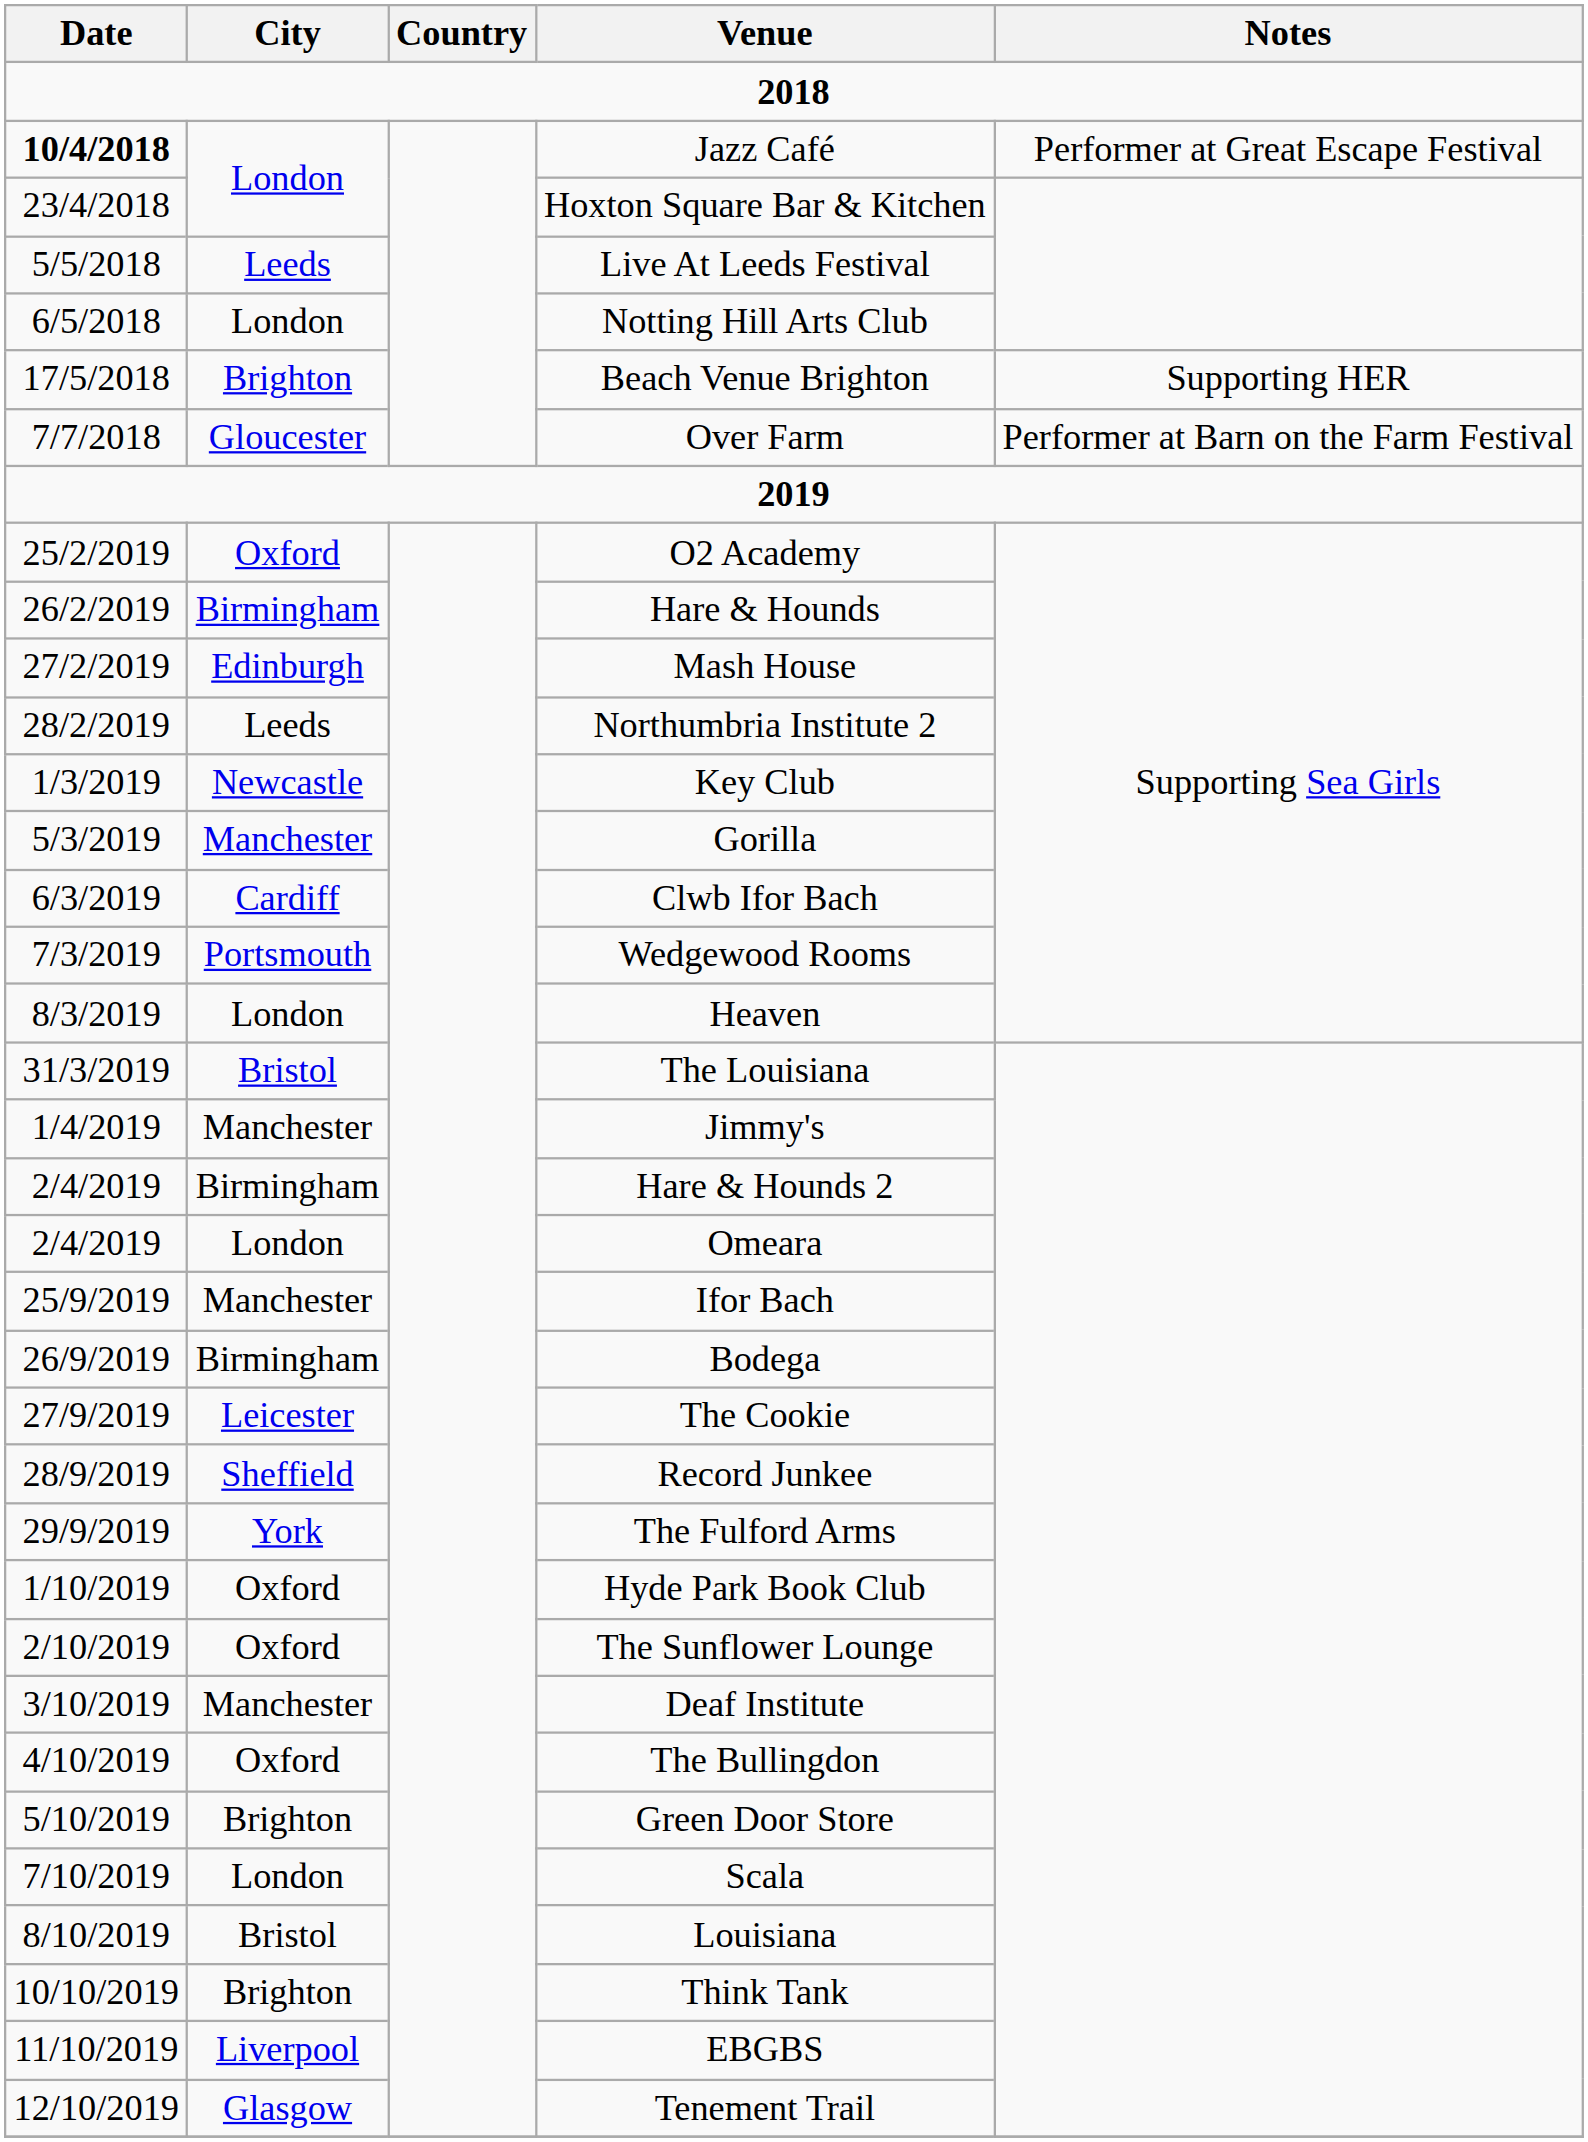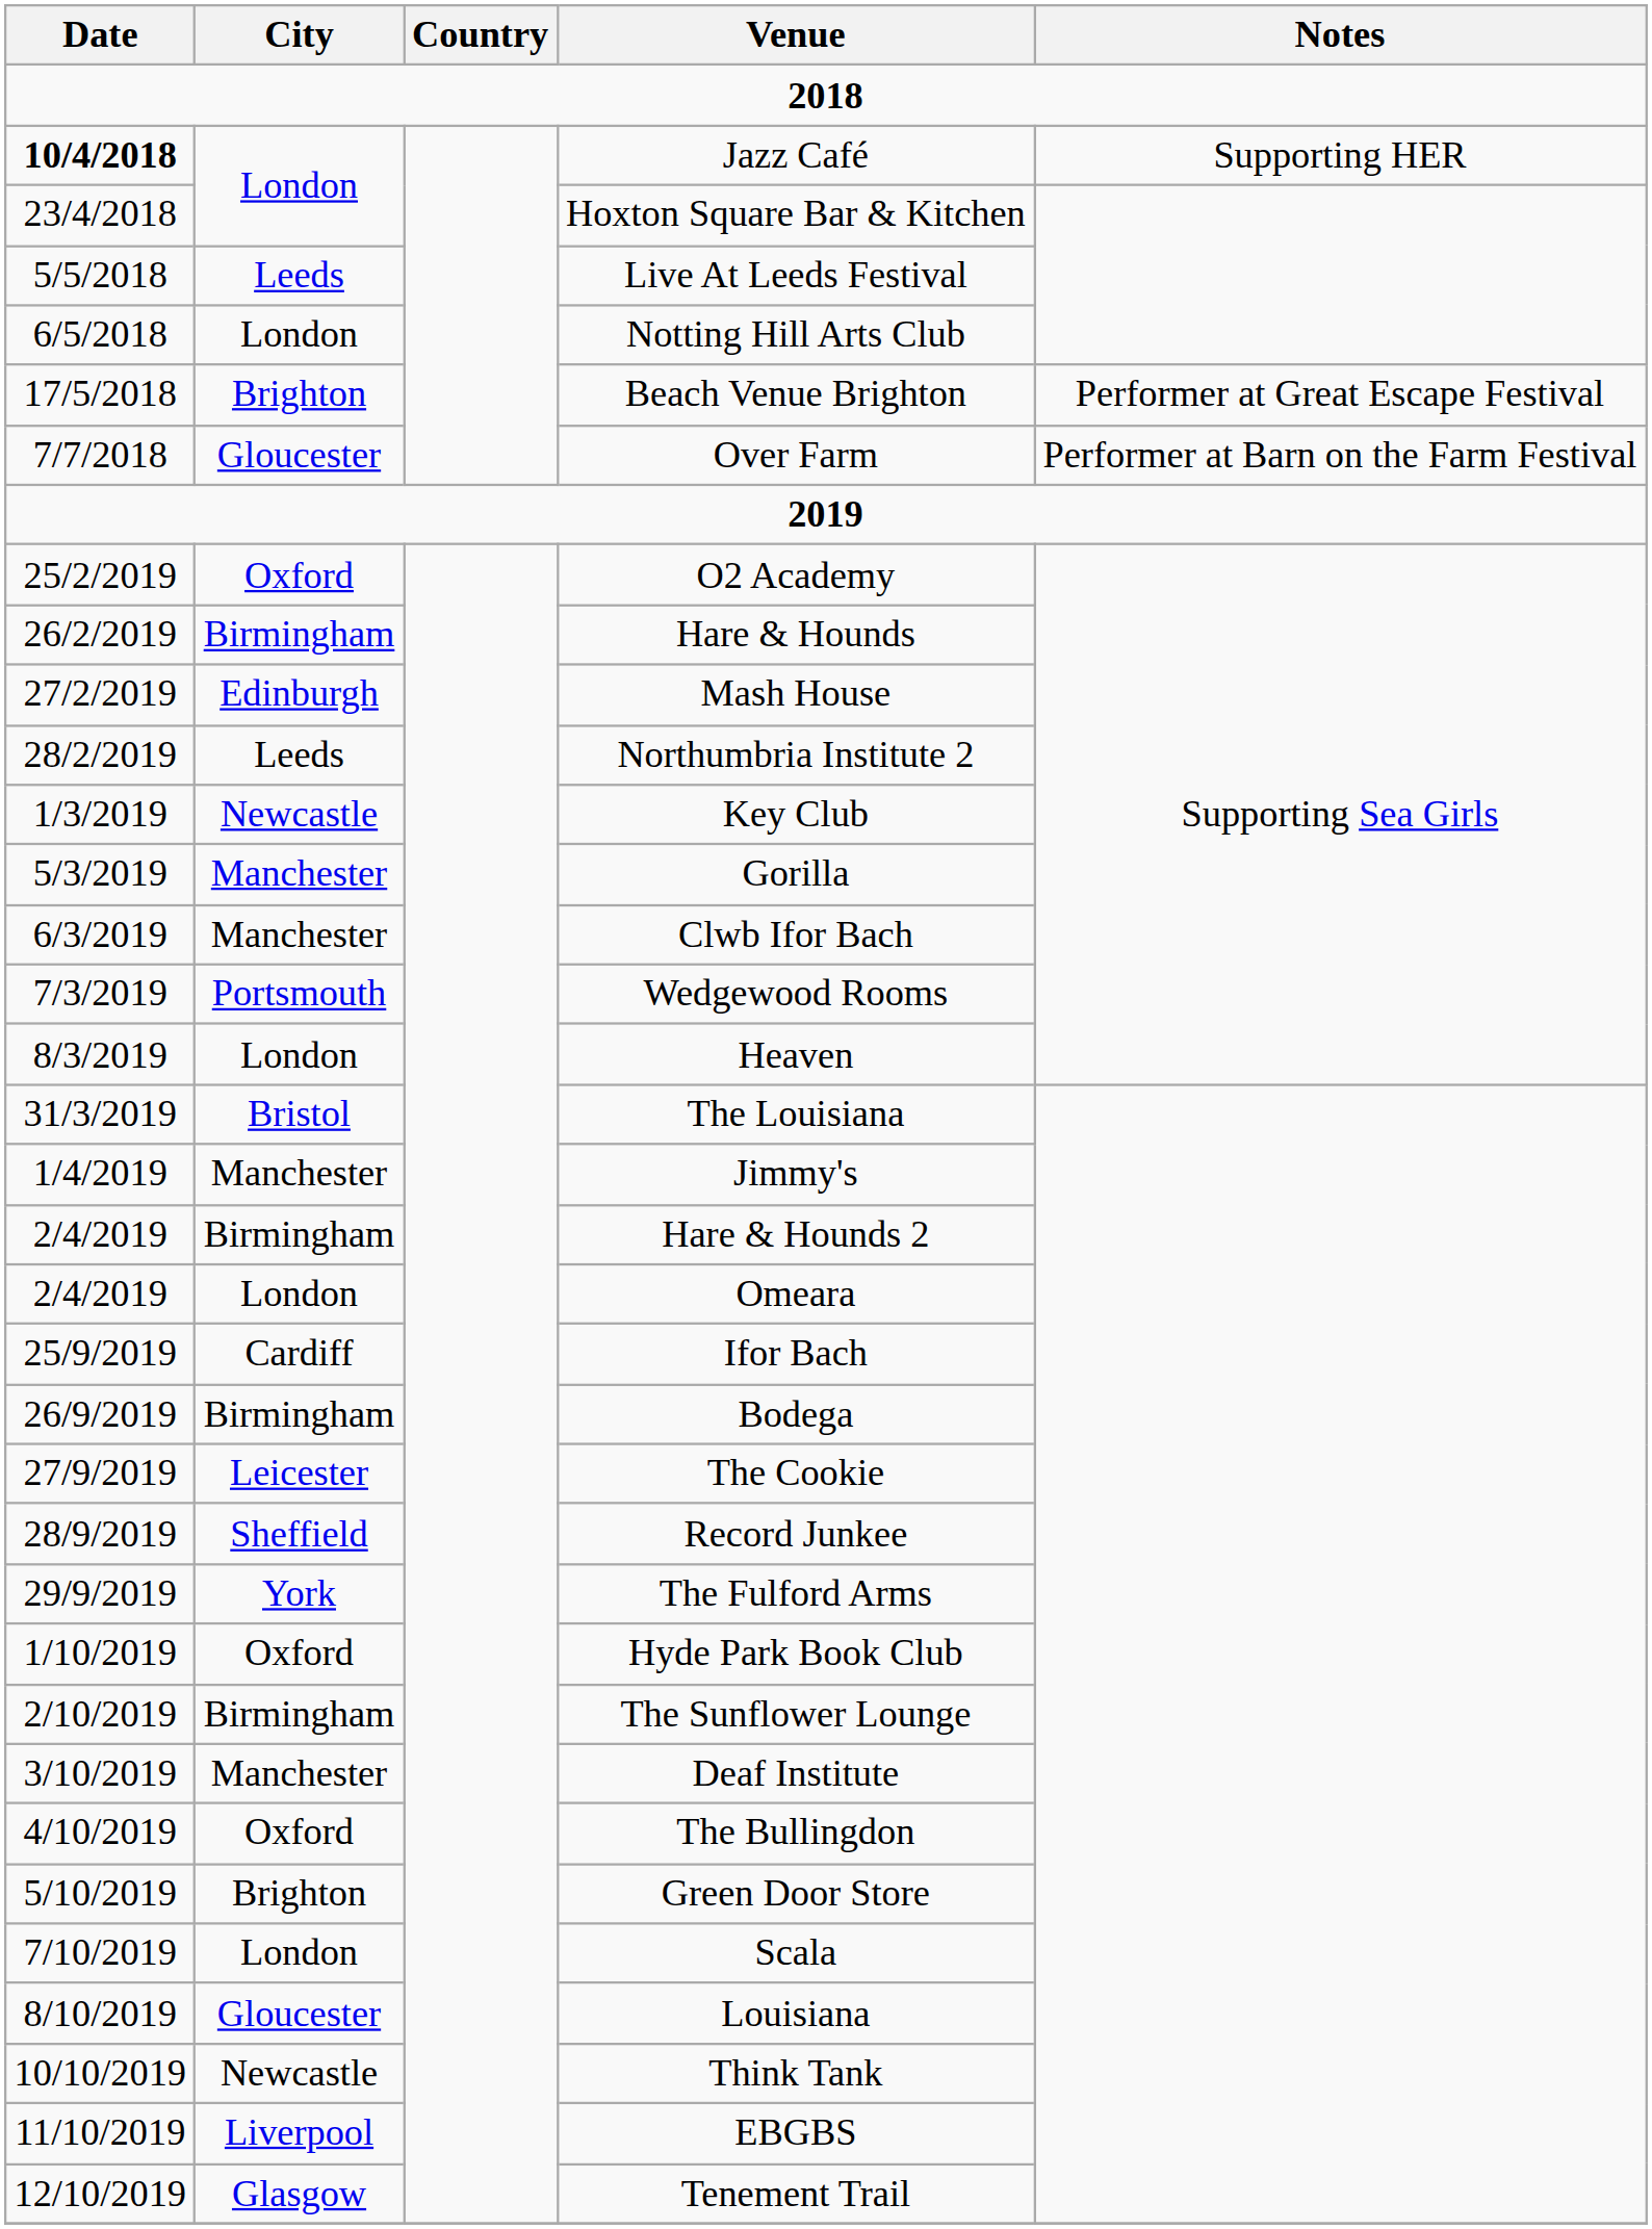 <table class="wikitable sortable mw-collapsible mw-collapsed" rowspan="2" style="text-align:center;" background: #f6e39c;>
 <tr>
 <th>Date</th>
 <th>City</th>
 <th>Country</th>
 <th>Venue</th>
 <th>Notes</th>
 </tr>
 <tr>
 <td colspan="6"><strong>2018</strong></td>
 </tr>
 <tr>
 <td><strong>10/4/2018</strong></td>
 <td rowspan="2"><a href='#'>London</a></td>
 <td rowspan="6"></td>
 <td>Jazz Café</td>
-<td>Performer at Great Escape Festival</td>
+<td>Supporting HER</td>
 </tr>
 <tr>
 <td>23/4/2018</td>
 <td>Hoxton Square Bar & Kitchen</td>
 <td rowspan="3"></td>
 </tr>
 <tr>
 <td>5/5/2018</td>
 <td><a href='#'>Leeds</a></td>
 <td>Live At Leeds Festival</td>
 </tr>
 <tr>
 <td>6/5/2018</td>
 <td>London</td>
 <td>Notting Hill Arts Club</td>
 </tr>
 <tr>
 <td>17/5/2018</td>
 <td><a href='#'>Brighton</a></td>
 <td>Beach Venue Brighton</td>
-<td>Supporting HER</td>
+<td>Performer at Great Escape Festival</td>
 </tr>
 <tr>
 <td>7/7/2018</td>
 <td><a href='#'>Gloucester</a></td>
 <td>Over Farm</td>
 <td>Performer at Barn on the Farm Festival</td>
 </tr>
 <tr>
 <td colspan="6"><strong>2019</strong></td>
 </tr>
 <tr>
 <td>25/2/2019</td>
 <td><a href='#'>Oxford</a></td>
 <td rowspan="28"></td>
 <td>O2 Academy</td>
 <td rowspan="9">Supporting <a href='#'>Sea Girls</a></td>
 </tr>
 <tr>
 <td>26/2/2019</td>
 <td><a href='#'>Birmingham</a></td>
 <td>Hare & Hounds</td>
 </tr>
 <tr>
 <td>27/2/2019</td>
 <td><a href='#'>Edinburgh</a></td>
 <td>Mash House</td>
 </tr>
 <tr>
 <td>28/2/2019</td>
 <td>Leeds</td>
 <td>Northumbria Institute 2</td>
 </tr>
 <tr>
 <td>1/3/2019</td>
 <td><a href='#'>Newcastle</a></td>
 <td>Key Club</td>
 </tr>
 <tr>
 <td>5/3/2019</td>
 <td><a href='#'>Manchester</a></td>
 <td>Gorilla</td>
 </tr>
 <tr>
 <td>6/3/2019</td>
-<td><a href='#'>Cardiff</a></td>
+<td>Manchester</td>
 <td>Clwb Ifor Bach</td>
 </tr>
 <tr>
 <td>7/3/2019</td>
 <td><a href='#'>Portsmouth</a></td>
 <td>Wedgewood Rooms</td>
 </tr>
 <tr>
 <td>8/3/2019</td>
 <td>London</td>
 <td>Heaven</td>
 </tr>
 <tr>
 <td>31/3/2019</td>
 <td><a href='#'>Bristol</a></td>
 <td>The Louisiana</td>
 <td rowspan="19"></td>
 </tr>
 <tr>
 <td>1/4/2019</td>
 <td>Manchester</td>
 <td>Jimmy's</td>
 </tr>
 <tr>
 <td>2/4/2019</td>
 <td>Birmingham</td>
 <td>Hare & Hounds 2</td>
 </tr>
 <tr>
 <td>2/4/2019</td>
 <td>London</td>
 <td>Omeara</td>
 </tr>
 <tr>
 <td>25/9/2019</td>
-<td>Manchester</td>
+<td>Cardiff</td>
 <td>Ifor Bach</td>
 </tr>
 <tr>
 <td>26/9/2019</td>
 <td>Birmingham</td>
 <td>Bodega</td>
 </tr>
 <tr>
 <td>27/9/2019</td>
 <td><a href='#'>Leicester</a></td>
 <td>The Cookie</td>
 </tr>
 <tr>
 <td>28/9/2019</td>
 <td><a href='#'>Sheffield</a></td>
 <td>Record Junkee</td>
 </tr>
 <tr>
 <td>29/9/2019</td>
 <td><a href='#'>York</a></td>
 <td>The Fulford Arms</td>
 </tr>
 <tr>
 <td>1/10/2019</td>
 <td>Oxford</td>
 <td>Hyde Park Book Club</td>
 </tr>
 <tr>
 <td>2/10/2019</td>
-<td>Oxford</td>
+<td>Birmingham</td>
 <td>The Sunflower Lounge</td>
 </tr>
 <tr>
 <td>3/10/2019</td>
 <td>Manchester</td>
 <td>Deaf Institute</td>
 </tr>
 <tr>
 <td>4/10/2019</td>
 <td>Oxford</td>
 <td>The Bullingdon</td>
 </tr>
 <tr>
 <td>5/10/2019</td>
 <td>Brighton</td>
 <td>Green Door Store</td>
 </tr>
 <tr>
 <td>7/10/2019</td>
 <td>London</td>
 <td>Scala</td>
 </tr>
 <tr>
 <td>8/10/2019</td>
-<td>Bristol</td>
+<td><a href='#'>Gloucester</a></td>
 <td>Louisiana</td>
 </tr>
 <tr>
 <td>10/10/2019</td>
-<td>Brighton</td>
+<td>Newcastle</td>
 <td>Think Tank</td>
 </tr>
 <tr>
 <td>11/10/2019</td>
 <td><a href='#'>Liverpool</a></td>
 <td>EBGBS</td>
 </tr>
 <tr>
 <td>12/10/2019</td>
 <td><a href='#'>Glasgow</a></td>
 <td>Tenement Trail</td>
 </tr>
 <tr>
 </tr>
 </table>
